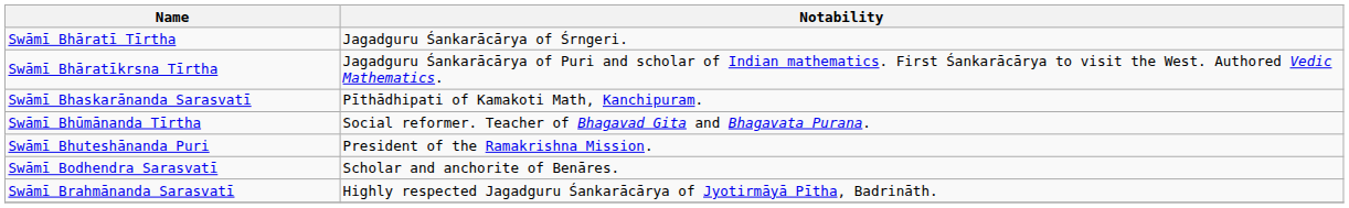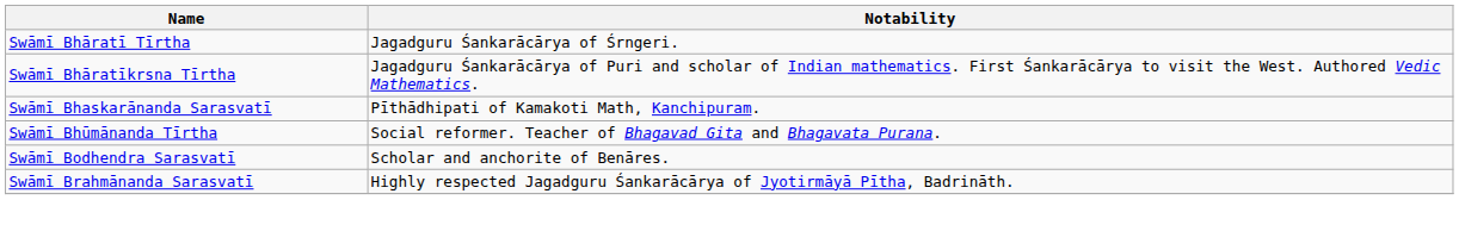 <table class="wikitable">
 <tr>
 <th width=25%>Name</th>
 <th>Notability</th>
 </tr>
 <tr>
 <td><a href='#'>Swāmī Bhāratī Tīrtha</a></td>
 <td>Jagadguru Śankarācārya of Śrngeri.</td>
 </tr>
 <tr>
 <td><a href='#'>Swāmī Bhāratīkrsna Tīrtha</a></td>
 <td>Jagadguru Śankarācārya of Puri and scholar of <a href='#'>Indian mathematics</a>. First Śankarācārya to visit the West. Authored <em><a href='#'>Vedic Mathematics</a></em>.</td>
 </tr>
 <tr>
 <td><a href='#'>Swāmī Bhaskarānanda Sarasvatī</a></td>
 <td>Pīthādhipati of Kamakoti Math, <a href='#'>Kanchipuram</a>.</td>
 </tr>
 <tr>
 <td><a href='#'>Swāmī Bhūmānanda Tīrtha</a></td>
 <td>Social reformer. Teacher of <em><a href='#'>Bhagavad Gita</a></em> and <em><a href='#'>Bhagavata Purana</a></em>.</td>
 </tr>
 <tr>
-<td><a href='#'>Swāmī Bhuteshānanda Puri</a></td>
-<td>President of the <a href='#'>Ramakrishna Mission</a>.</td>
-</tr>
-<tr>
 <td><a href='#'>Swāmī Bodhendra Sarasvatī</a></td>
 <td>Scholar and anchorite of Benāres.</td>
 </tr>
 <tr>
 <td><a href='#'>Swāmī Brahmānanda Sarasvatī</a></td>
 <td>Highly respected Jagadguru Śankarācārya of <a href='#'>Jyotirmāyā Pītha</a>, Badrināth.</td>
 </tr>
 <tr>
 </tr>
 </table>
